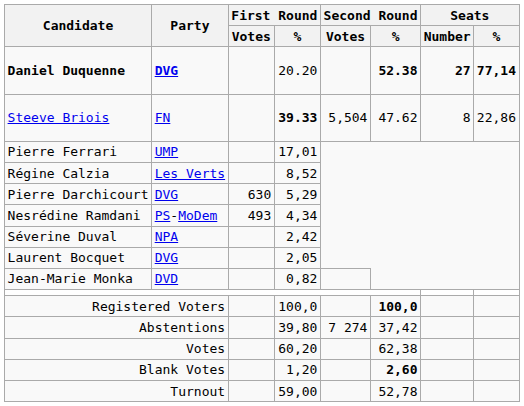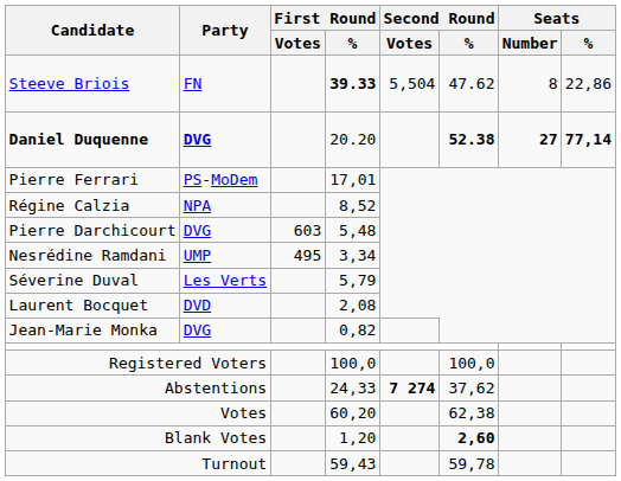 <table class="wikitable centre" style="text-align:right;">
 <tr>
 <th rowspan="2">Candidate</th>
 <th colspan="1" rowspan="2">Party</th>
 <th colspan="2">First Round</th>
 <th colspan="2">Second Round</th>
 <th colspan="2">Seats</th>
 </tr>
 <tr>
 <th>Votes</th>
 <th>%</th>
 <th>Votes</th>
 <th>%</th>
 <th>Number</th>
 <th>%</th>
 </tr>
 <tr>
+<td style="text-align:left;"><a href='#'>Steeve Briois</a></td>
+<td style="text-align:left;"><a href='#'>FN</a></td>
+<td></td>
+<td><strong>39.33</strong></td>
+<td>5,504</td>
+<td>47.62</td>
+<td><p>8</p></td>
+<td>22,86</td>
+</tr>
+<tr>
 <td style="text-align:left;"><strong>Daniel Duquenne</strong></td>
 <td style="text-align:left;"><strong><a href='#'>DVG</a></strong></td>
 <td><strong></strong></td>
 <td>20.20</td>
 <td><strong></strong></td>
 <td><strong>52.38</strong></td>
 <td><p><strong>27</strong></p></td>
 <td><strong>77,14</strong></td>
 </tr>
 <tr>
-<td style="text-align:left;"><a href='#'>Steeve Briois</a></td>
-<td style="text-align:left;"><a href='#'>FN</a></td>
-<td></td>
-<td><strong>39.33</strong></td>
-<td>5,504</td>
-<td>47.62</td>
-<td><p>8</p></td>
-<td>22,86</td>
-</tr>
-<tr>
 <td style="text-align:left;">Pierre Ferrari</td>
-<td style="text-align:left;"><a href='#'>UMP</a></td>
+<td style="text-align:left;"><a href='#'>PS</a>-<a href='#'>MoDem</a></td>
 <td></td>
 <td>17,01</td>
 </tr>
 <tr>
 <td style="text-align:left;">Régine Calzia</td>
-<td style="text-align:left;"><a href='#'>Les Verts</a></td>
+<td style="text-align:left;"><a href='#'>NPA</a></td>
 <td></td>
 <td>8,52</td>
 </tr>
 <tr>
 <td style="text-align:left;">Pierre Darchicourt</td>
 <td style="text-align:left;"><a href='#'>DVG</a></td>
-<td>630</td>
-<td>5,29</td>
+<td>603</td>
+<td>5,48</td>
 </tr>
 <tr>
 <td style="text-align:left;">Nesrédine Ramdani</td>
-<td style="text-align:left;"><a href='#'>PS</a>-<a href='#'>MoDem</a></td>
-<td>493</td>
-<td>4,34</td>
+<td style="text-align:left;"><a href='#'>UMP</a></td>
+<td>495</td>
+<td>3,34</td>
 </tr>
 <tr>
 <td style="text-align:left;">Séverine Duval</td>
-<td style="text-align:left;"><a href='#'>NPA</a></td>
+<td style="text-align:left;"><a href='#'>Les Verts</a></td>
 <td></td>
-<td>2,42</td>
+<td>5,79</td>
 </tr>
 <tr>
 <td style="text-align:left;">Laurent Bocquet</td>
-<td style="text-align:left;"><a href='#'>DVG</a></td>
+<td style="text-align:left;"><a href='#'>DVD</a></td>
 <td></td>
-<td>2,05</td>
+<td>2,08</td>
 </tr>
 <tr>
 <td style="text-align:left;">Jean-Marie Monka</td>
-<td style="text-align:left;"><a href='#'>DVD</a></td>
+<td style="text-align:left;"><a href='#'>DVG</a></td>
 <td></td>
 <td>0,82</td>
 <td></td>
 </tr>
 <tr style="background:white;">
 <td colspan="6"></td>
 <td></td>
 <td></td>
 </tr>
 <tr>
 <td colspan="2">Registered Voters</td>
 <td></td>
 <td>100,0</td>
 <td></td>
-<td><strong>100,0</strong></td>
+<td>100,0</td>
 <td></td>
 <td></td>
 </tr>
 <tr>
 <td colspan="2">Abstentions</td>
 <td></td>
-<td>39,80</td>
-<td>7 274</td>
-<td>37,42</td>
+<td>24,33</td>
+<td><strong>7 274</strong></td>
+<td>37,62</td>
 <td></td>
 <td></td>
 </tr>
 <tr>
 <td colspan="2">Votes</td>
 <td></td>
 <td>60,20</td>
 <td></td>
 <td>62,38</td>
 <td></td>
 <td></td>
 </tr>
 <tr>
 <td colspan="2">Blank Votes</td>
 <td></td>
 <td>1,20</td>
 <td></td>
 <td><strong>2,60</strong></td>
 <td></td>
 <td></td>
 </tr>
 <tr>
 <td colspan="2">Turnout</td>
 <td></td>
-<td>59,00</td>
+<td>59,43</td>
 <td></td>
-<td>52,78</td>
+<td>59,78</td>
 <td></td>
 <td></td>
 </tr>
 </table>
